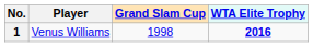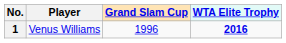 <table class="wikitable sortable" style="text-align:center;">
 <tr>
 <th>No.</th>
 <th>Player</th>
 <th - style="background:moccasin;"><a href='#'>Grand Slam Cup</a></th>
 <th - style="background:#E2FAF7;"><a href='#'>WTA Elite Trophy</a></th>
 </tr>
 <tr>
 <th>1</th>
 <td style="text-align:left;"> <a href='#'>Venus Williams</a> </td>
-<td><a href='#'>1998</a></td>
+<td><a href='#'>1996</a></td>
 <td><strong><a href='#'>2016</a></strong></td>
 </tr>
 </table>
